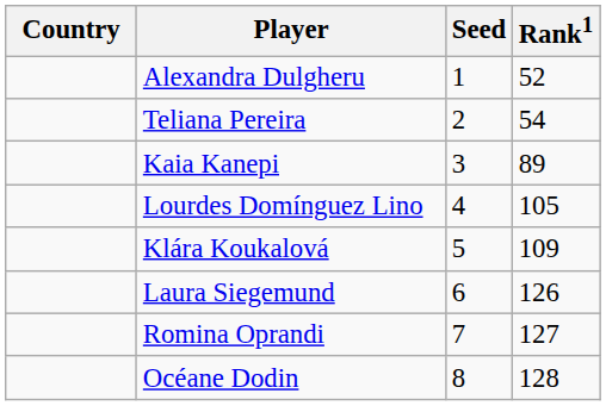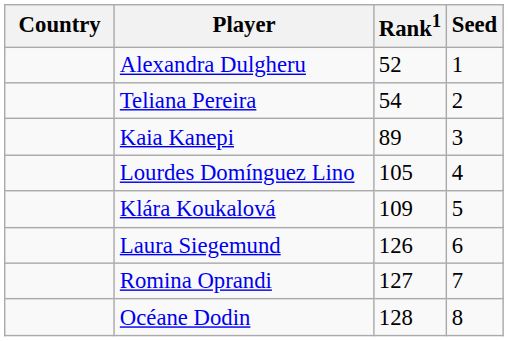 <table class="sortable wikitable">
 <tr>
 <th width="70">Country</th>
 <th width="175">Player</th>
+<th>Rank<sup>1</sup></th>
 <th>Seed</th>
-<th>Rank<sup>1</sup></th>
 </tr>
 <tr>
 <td></td>
 <td><a href='#'>Alexandra Dulgheru</a></td>
+<td>52</td>
 <td>1</td>
-<td>52</td>
 </tr>
 <tr>
 <td></td>
 <td><a href='#'>Teliana Pereira</a></td>
+<td>54</td>
 <td>2</td>
-<td>54</td>
 </tr>
 <tr>
 <td></td>
 <td><a href='#'>Kaia Kanepi</a></td>
+<td>89</td>
 <td>3</td>
-<td>89</td>
 </tr>
 <tr>
 <td></td>
 <td><a href='#'>Lourdes Domínguez Lino</a></td>
+<td>105</td>
 <td>4</td>
-<td>105</td>
 </tr>
 <tr>
 <td></td>
 <td><a href='#'>Klára Koukalová</a></td>
+<td>109</td>
 <td>5</td>
-<td>109</td>
 </tr>
 <tr>
 <td></td>
 <td><a href='#'>Laura Siegemund</a></td>
+<td>126</td>
 <td>6</td>
-<td>126</td>
 </tr>
 <tr>
 <td></td>
 <td><a href='#'>Romina Oprandi</a></td>
+<td>127</td>
 <td>7</td>
-<td>127</td>
 </tr>
 <tr>
 <td></td>
 <td><a href='#'>Océane Dodin</a></td>
+<td>128</td>
 <td>8</td>
-<td>128</td>
 </tr>
 </table>
